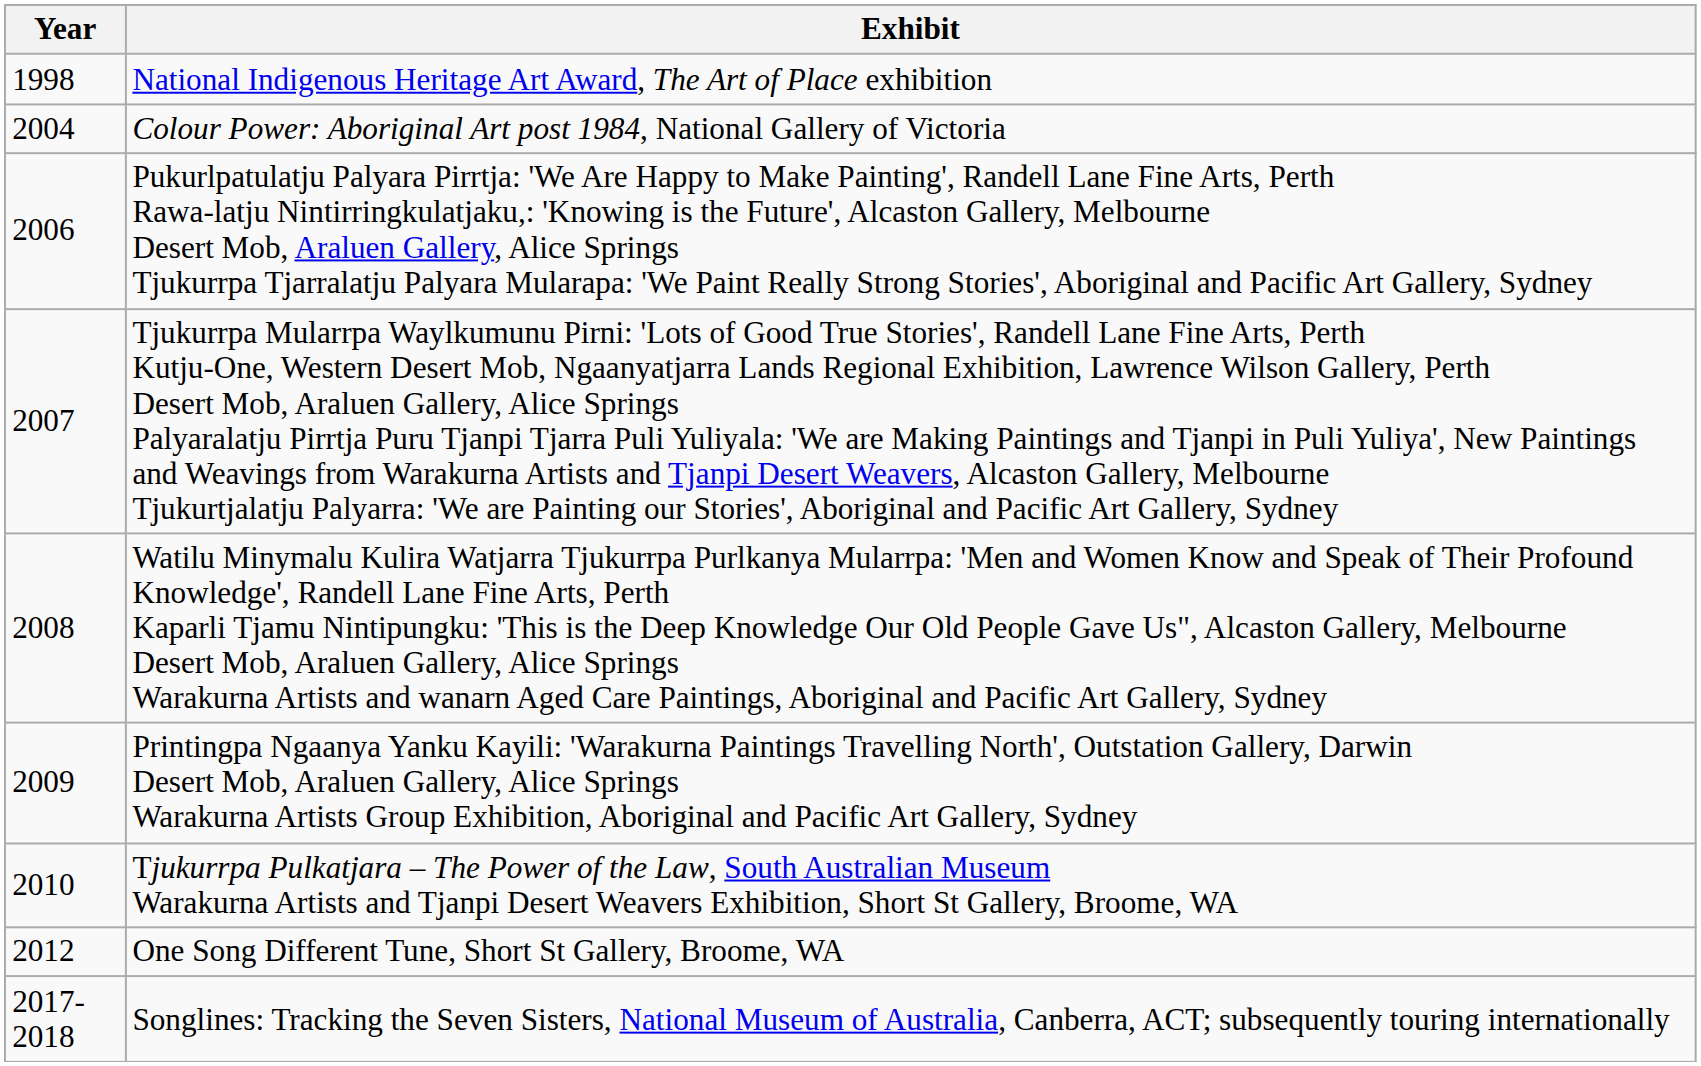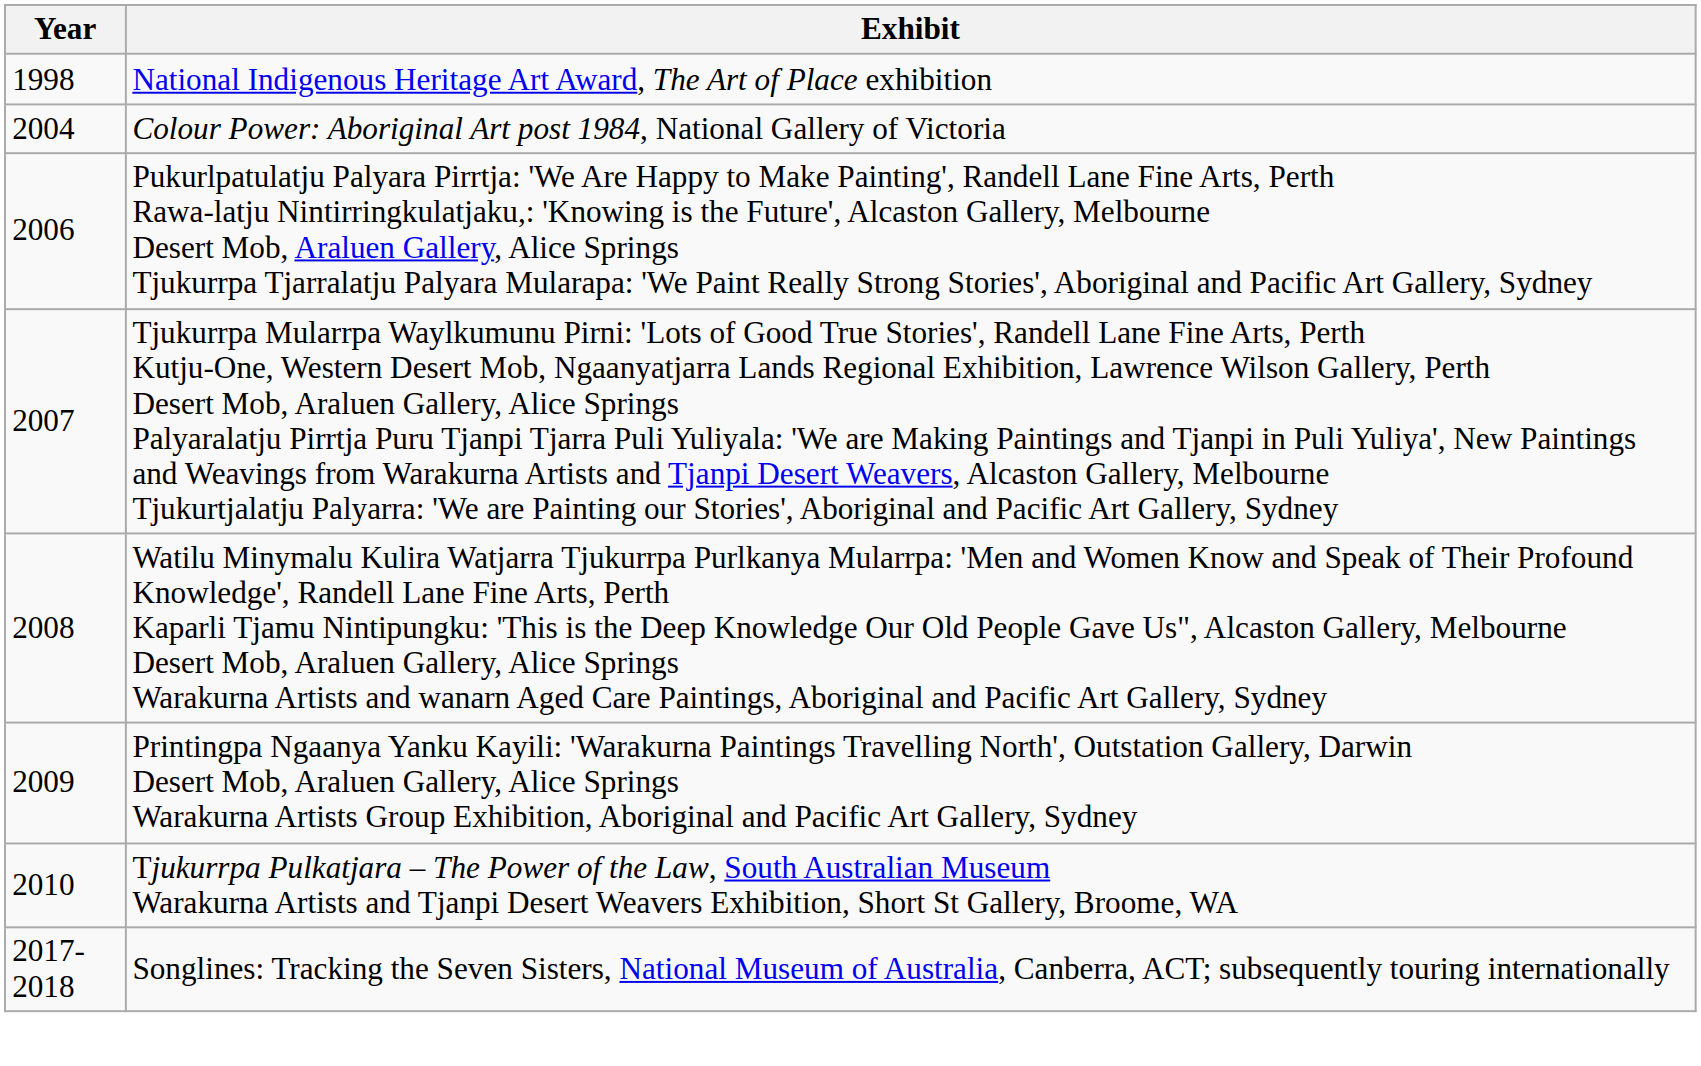 <table class="wikitable">
 <tr>
 <th>Year</th>
 <th>Exhibit</th>
 </tr>
 <tr>
 <td>1998</td>
 <td><a href='#'>National Indigenous Heritage Art Award</a>, <em>The Art of Place</em> exhibition</td>
 </tr>
 <tr>
 <td>2004</td>
 <td><em>Colour Power: Aboriginal Art post 1984</em>, National Gallery of Victoria</td>
 </tr>
 <tr>
 <td>2006</td>
 <td>Pukurlpatulatju Palyara Pirrtja: 'We Are Happy to Make Painting', Randell Lane Fine Arts, Perth<br>Rawa-latju Nintirringkulatjaku,: 'Knowing is the Future', Alcaston Gallery, Melbourne<br>Desert Mob, <a href='#'>Araluen Gallery</a>, Alice Springs<br>Tjukurrpa Tjarralatju Palyara Mularapa: 'We Paint Really Strong Stories', Aboriginal and Pacific Art Gallery, Sydney</td>
 </tr>
 <tr>
 <td>2007</td>
 <td>Tjukurrpa Mularrpa Waylkumunu Pirni: 'Lots of Good True Stories', Randell Lane Fine Arts, Perth<br>Kutju-One, Western Desert Mob, Ngaanyatjarra Lands Regional Exhibition, Lawrence Wilson Gallery, Perth<br>Desert Mob, Araluen Gallery, Alice Springs<br>Palyaralatju Pirrtja Puru Tjanpi Tjarra Puli Yuliyala: 'We are Making Paintings and Tjanpi in Puli Yuliya', New Paintings and Weavings from Warakurna Artists and <a href='#'>Tjanpi Desert Weavers</a>, Alcaston Gallery, Melbourne<br>Tjukurtjalatju Palyarra: 'We are Painting our Stories', Aboriginal and Pacific Art Gallery, Sydney</td>
 </tr>
 <tr>
 <td>2008</td>
 <td>Watilu Minymalu Kulira Watjarra Tjukurrpa Purlkanya Mularrpa: 'Men and Women Know and Speak of Their Profound Knowledge', Randell Lane Fine Arts, Perth<br>Kaparli Tjamu Nintipungku: 'This is the Deep Knowledge Our Old People Gave Us", Alcaston Gallery, Melbourne<br>Desert Mob, Araluen Gallery, Alice Springs<br>Warakurna Artists and wanarn Aged Care Paintings, Aboriginal and Pacific Art Gallery, Sydney</td>
 </tr>
 <tr>
 <td>2009</td>
 <td>Printingpa Ngaanya Yanku Kayili: 'Warakurna Paintings Travelling North', Outstation Gallery, Darwin<br>Desert Mob, Araluen Gallery, Alice Springs<br>Warakurna Artists Group Exhibition, Aboriginal and Pacific Art Gallery, Sydney</td>
 </tr>
 <tr>
 <td>2010</td>
 <td>T<em>jukurrpa Pulkatjara – The Power of the Law</em>, <a href='#'>South Australian Museum</a><br>Warakurna Artists and Tjanpi Desert Weavers Exhibition, Short St Gallery, Broome, WA</td>
 </tr>
 <tr>
-<td>2012</td>
-<td>One Song Different Tune, Short St Gallery, Broome, WA</td>
-</tr>
-<tr>
 <td>2017-2018</td>
 <td>Songlines: Tracking the Seven Sisters, <a href='#'>National Museum of Australia</a>, Canberra, ACT; subsequently touring internationally</td>
 </tr>
 </table>
